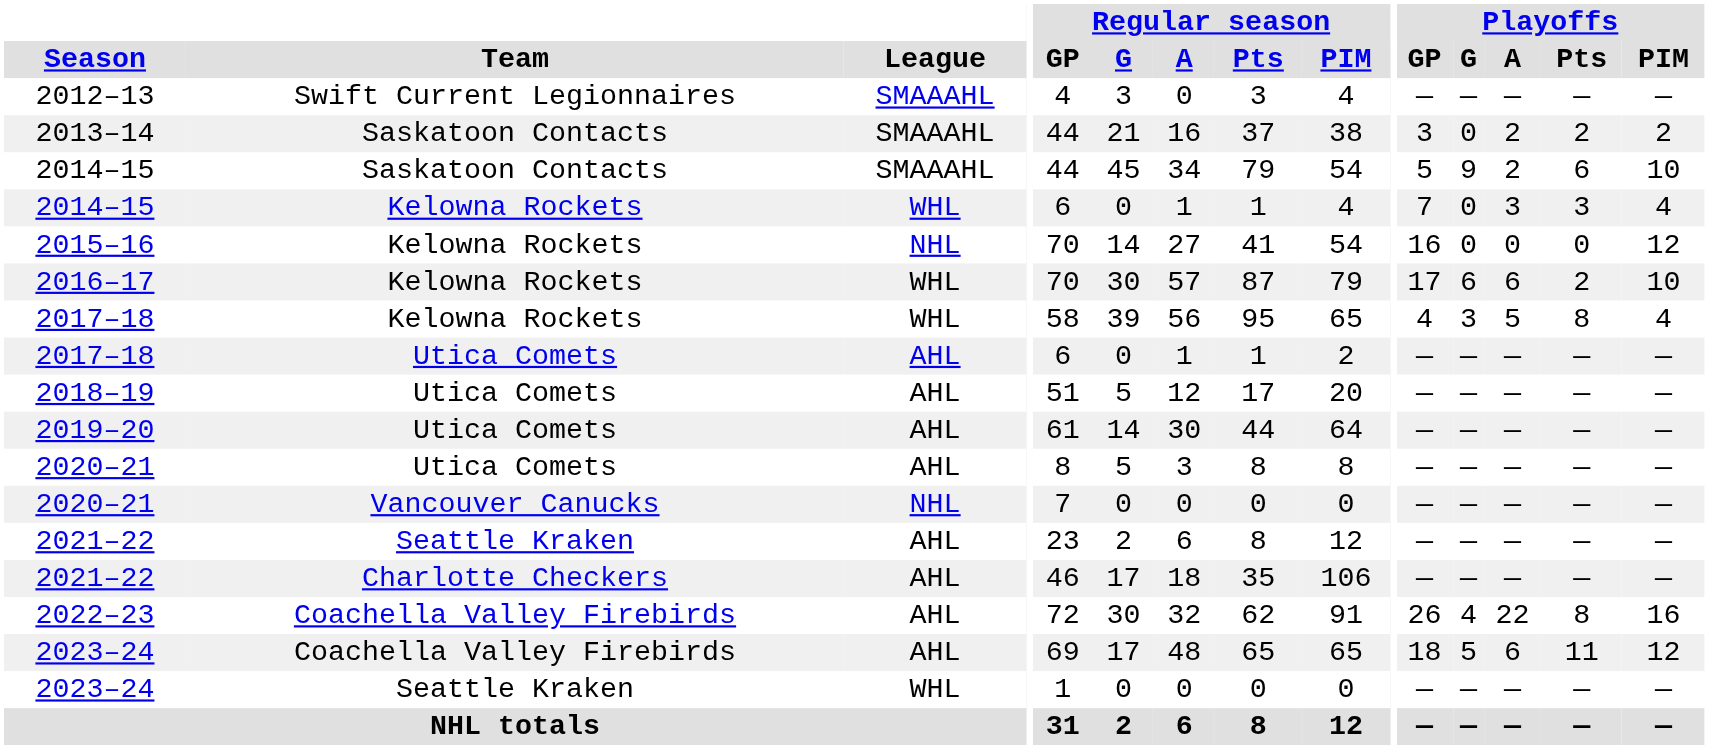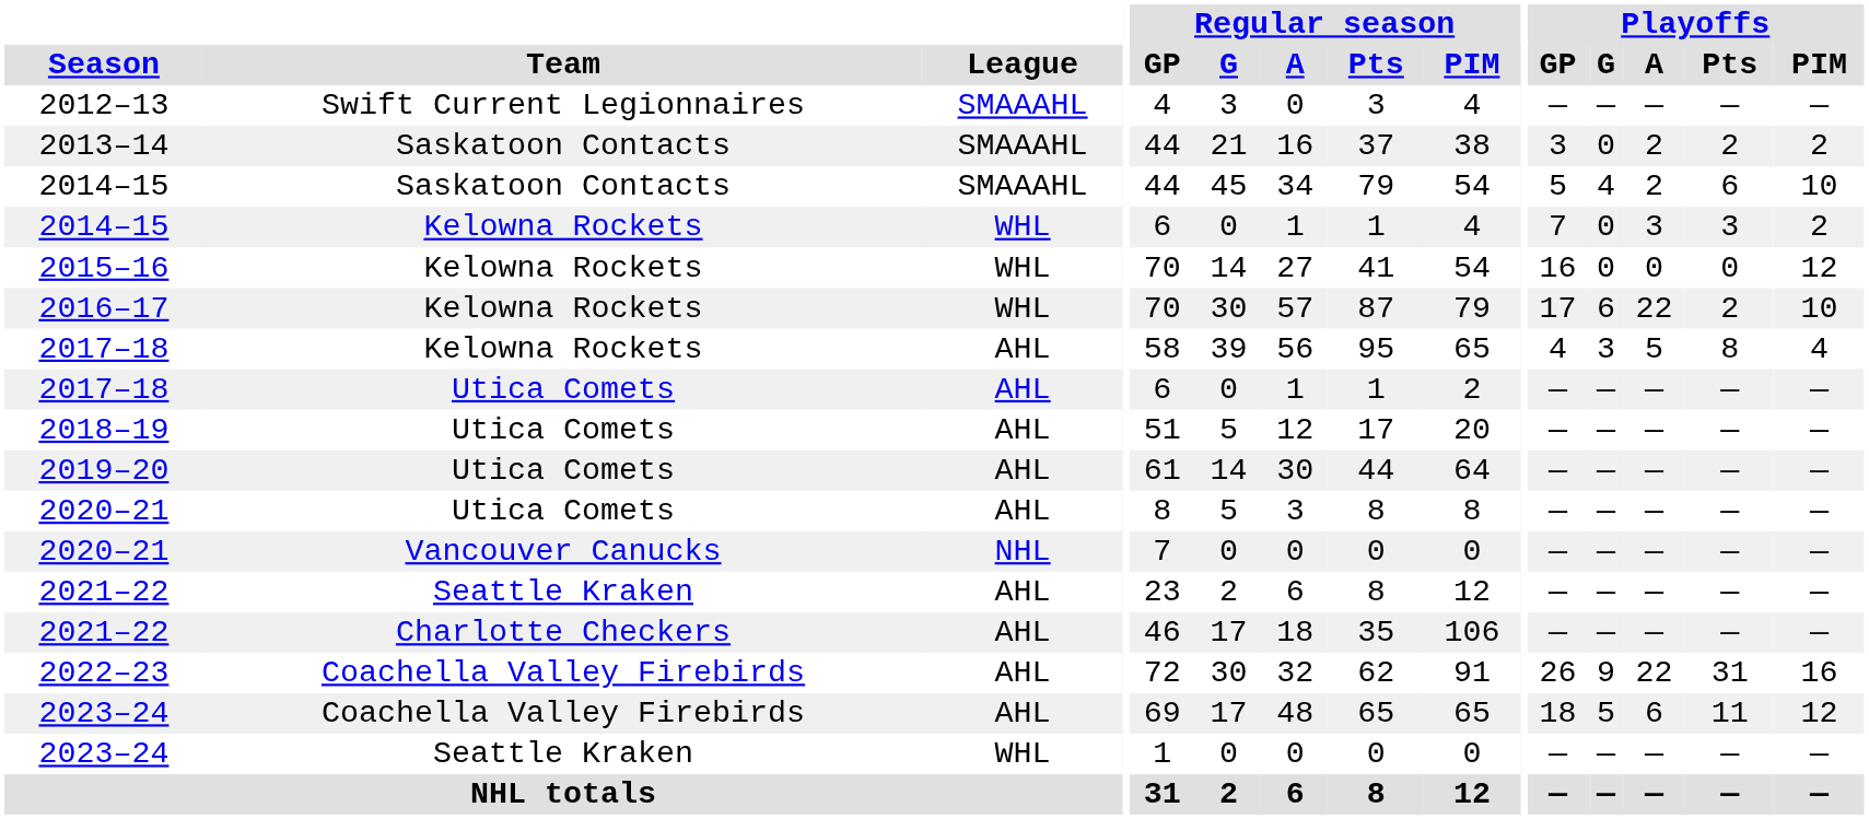 <table border="0" cellpadding="1" cellspacing="0" style="text-align:center; width:60em">
 <tr bgcolor="#e0e0e0">
 <th colspan="3" bgcolor="#ffffff"></th>
 <th rowspan="99" bgcolor="#ffffff"></th>
 <th colspan="5"><a href='#'>Regular season</a></th>
 <th rowspan="99" bgcolor="#ffffff"></th>
 <th colspan="5"><a href='#'>Playoffs</a></th>
 </tr>
 <tr bgcolor="#e0e0e0">
 <th><a href='#'>Season</a></th>
 <th>Team</th>
 <th>League</th>
 <th>GP</th>
 <th><a href='#'>G</a></th>
 <th><a href='#'>A</a></th>
 <th><a href='#'>Pts</a></th>
 <th><a href='#'>PIM</a></th>
 <th>GP</th>
 <th>G</th>
 <th>A</th>
 <th>Pts</th>
 <th>PIM</th>
 </tr>
 <tr>
 <td>2012–13</td>
 <td>Swift Current Legionnaires</td>
 <td><a href='#'>SMAAAHL</a></td>
 <td>4</td>
 <td>3</td>
 <td>0</td>
 <td>3</td>
 <td>4</td>
 <td>—</td>
 <td>—</td>
 <td>—</td>
 <td>—</td>
 <td>—</td>
 </tr>
 <tr bgcolor="#f0f0f0">
 <td>2013–14</td>
 <td>Saskatoon Contacts</td>
 <td>SMAAAHL</td>
 <td>44</td>
 <td>21</td>
 <td>16</td>
 <td>37</td>
 <td>38</td>
 <td>3</td>
 <td>0</td>
 <td>2</td>
 <td>2</td>
 <td>2</td>
 </tr>
 <tr>
 <td>2014–15</td>
 <td>Saskatoon Contacts</td>
 <td>SMAAAHL</td>
 <td>44</td>
 <td>45</td>
 <td>34</td>
 <td>79</td>
 <td>54</td>
 <td>5</td>
-<td>9</td>
+<td>4</td>
 <td>2</td>
 <td>6</td>
 <td>10</td>
 </tr>
 <tr bgcolor="#f0f0f0">
 <td><a href='#'>2014–15</a></td>
 <td><a href='#'>Kelowna Rockets</a></td>
 <td><a href='#'>WHL</a></td>
 <td>6</td>
 <td>0</td>
 <td>1</td>
 <td>1</td>
 <td>4</td>
 <td>7</td>
 <td>0</td>
 <td>3</td>
 <td>3</td>
-<td>4</td>
+<td>2</td>
 </tr>
 <tr>
 <td><a href='#'>2015–16</a></td>
 <td>Kelowna Rockets</td>
-<td><a href='#'>NHL</a></td>
+<td>WHL</td>
 <td>70</td>
 <td>14</td>
 <td>27</td>
 <td>41</td>
 <td>54</td>
 <td>16</td>
 <td>0</td>
 <td>0</td>
 <td>0</td>
 <td>12</td>
 </tr>
 <tr bgcolor="#f0f0f0">
 <td><a href='#'>2016–17</a></td>
 <td>Kelowna Rockets</td>
 <td>WHL</td>
 <td>70</td>
 <td>30</td>
 <td>57</td>
 <td>87</td>
 <td>79</td>
 <td>17</td>
 <td>6</td>
-<td>6</td>
+<td>22</td>
 <td>2</td>
 <td>10</td>
 </tr>
 <tr>
 <td><a href='#'>2017–18</a></td>
 <td>Kelowna Rockets</td>
-<td>WHL</td>
+<td>AHL</td>
 <td>58</td>
 <td>39</td>
 <td>56</td>
 <td>95</td>
 <td>65</td>
 <td>4</td>
 <td>3</td>
 <td>5</td>
 <td>8</td>
 <td>4</td>
 </tr>
 <tr bgcolor="#f0f0f0">
 <td><a href='#'>2017–18</a></td>
 <td><a href='#'>Utica Comets</a></td>
 <td><a href='#'>AHL</a></td>
 <td>6</td>
 <td>0</td>
 <td>1</td>
 <td>1</td>
 <td>2</td>
 <td>—</td>
 <td>—</td>
 <td>—</td>
 <td>—</td>
 <td>—</td>
 </tr>
 <tr>
 <td><a href='#'>2018–19</a></td>
 <td>Utica Comets</td>
 <td>AHL</td>
 <td>51</td>
 <td>5</td>
 <td>12</td>
 <td>17</td>
 <td>20</td>
 <td>—</td>
 <td>—</td>
 <td>—</td>
 <td>—</td>
 <td>—</td>
 </tr>
 <tr bgcolor="#f0f0f0">
 <td><a href='#'>2019–20</a></td>
 <td>Utica Comets</td>
 <td>AHL</td>
 <td>61</td>
 <td>14</td>
 <td>30</td>
 <td>44</td>
 <td>64</td>
 <td>—</td>
 <td>—</td>
 <td>—</td>
 <td>—</td>
 <td>—</td>
 </tr>
 <tr>
 <td><a href='#'>2020–21</a></td>
 <td>Utica Comets</td>
 <td>AHL</td>
 <td>8</td>
 <td>5</td>
 <td>3</td>
 <td>8</td>
 <td>8</td>
 <td>—</td>
 <td>—</td>
 <td>—</td>
 <td>—</td>
 <td>—</td>
 </tr>
 <tr bgcolor="#f0f0f0">
 <td><a href='#'>2020–21</a></td>
 <td><a href='#'>Vancouver Canucks</a></td>
 <td><a href='#'>NHL</a></td>
 <td>7</td>
 <td>0</td>
 <td>0</td>
 <td>0</td>
 <td>0</td>
 <td>—</td>
 <td>—</td>
 <td>—</td>
 <td>—</td>
 <td>—</td>
 </tr>
 <tr>
 <td><a href='#'>2021–22</a></td>
 <td><a href='#'>Seattle Kraken</a></td>
 <td>AHL</td>
 <td>23</td>
 <td>2</td>
 <td>6</td>
 <td>8</td>
 <td>12</td>
 <td>—</td>
 <td>—</td>
 <td>—</td>
 <td>—</td>
 <td>—</td>
 </tr>
 <tr bgcolor="#f0f0f0">
 <td><a href='#'>2021–22</a></td>
 <td><a href='#'>Charlotte Checkers</a></td>
 <td>AHL</td>
 <td>46</td>
 <td>17</td>
 <td>18</td>
 <td>35</td>
 <td>106</td>
 <td>—</td>
 <td>—</td>
 <td>—</td>
 <td>—</td>
 <td>—</td>
 </tr>
 <tr>
 <td><a href='#'>2022–23</a></td>
 <td><a href='#'>Coachella Valley Firebirds</a></td>
 <td>AHL</td>
 <td>72</td>
 <td>30</td>
 <td>32</td>
 <td>62</td>
 <td>91</td>
 <td>26</td>
-<td>4</td>
+<td>9</td>
 <td>22</td>
-<td>8</td>
+<td>31</td>
 <td>16</td>
 </tr>
 <tr bgcolor="#f0f0f0">
 <td><a href='#'>2023–24</a></td>
 <td>Coachella Valley Firebirds</td>
 <td>AHL</td>
 <td>69</td>
 <td>17</td>
 <td>48</td>
 <td>65</td>
 <td>65</td>
 <td>18</td>
 <td>5</td>
 <td>6</td>
 <td>11</td>
 <td>12</td>
 </tr>
 <tr>
 <td><a href='#'>2023–24</a></td>
 <td>Seattle Kraken</td>
 <td>WHL</td>
 <td>1</td>
 <td>0</td>
 <td>0</td>
 <td>0</td>
 <td>0</td>
 <td>—</td>
 <td>—</td>
 <td>—</td>
 <td>—</td>
 <td>—</td>
 </tr>
 <tr bgcolor="#e0e0e0">
 <th colspan="3">NHL totals</th>
 <th>31</th>
 <th>2</th>
 <th>6</th>
 <th>8</th>
 <th>12</th>
 <th>—</th>
 <th>—</th>
 <th>—</th>
 <th>—</th>
 <th>—</th>
 </tr>
 </table>
